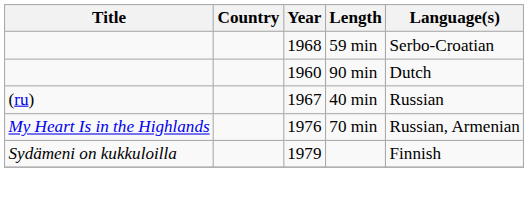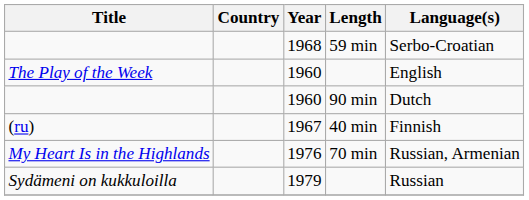 <table class="wikitable">
 <tr>
 <th>Title</th>
 <th>Country</th>
 <th>Year</th>
 <th>Length</th>
 <th>Language(s)</th>
 </tr>
 <tr>
 <td></td>
 <td></td>
 <td>1968</td>
 <td>59 min</td>
 <td>Serbo-Croatian</td>
 </tr>
 <tr>
+<td><em><a href='#'>The Play of the Week</a></em></td>
+<td></td>
+<td>1960</td>
+<td></td>
+<td>English</td>
+</tr>
+<tr>
 <td></td>
 <td></td>
 <td>1960</td>
 <td>90 min</td>
 <td>Dutch</td>
 </tr>
 <tr>
 <td> (<a href='#'>ru</a>)</td>
 <td></td>
 <td>1967</td>
 <td>40 min</td>
-<td>Russian</td>
+<td>Finnish</td>
 </tr>
 <tr>
 <td><em><a href='#'>My Heart Is in the Highlands</a></em></td>
 <td></td>
 <td>1976</td>
 <td>70 min</td>
 <td>Russian, Armenian</td>
 </tr>
 <tr>
 <td><em>Sydämeni on kukkuloilla</em></td>
 <td></td>
 <td>1979</td>
 <td></td>
-<td>Finnish</td>
+<td>Russian</td>
 </tr>
 <tr>
 </tr>
 </table>
